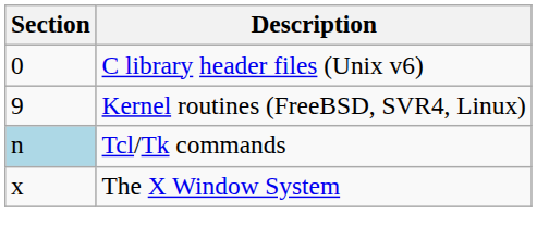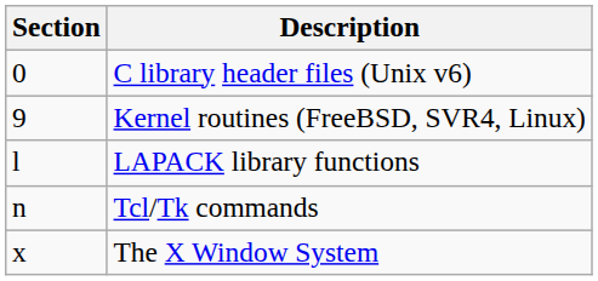 <table class="wikitable">
 <tr>
 <th>Section</th>
 <th>Description</th>
 </tr>
 <tr>
 <td>0</td>
 <td><a href='#'>C library</a> <a href='#'>header files</a> (Unix v6)</td>
 </tr>
 <tr>
 <td>9</td>
 <td><a href='#'>Kernel</a> routines (FreeBSD, SVR4, Linux)</td>
 </tr>
 <tr>
-<td style="background: lightblue;">n</td>
+<td>l</td>
+<td><a href='#'>LAPACK</a> library functions</td>
+</tr>
+<tr>
+<td>n</td>
 <td><a href='#'>Tcl</a>/<a href='#'>Tk</a> commands</td>
 </tr>
 <tr>
 <td>x</td>
 <td>The <a href='#'>X Window System</a></td>
 </tr>
 </table>
